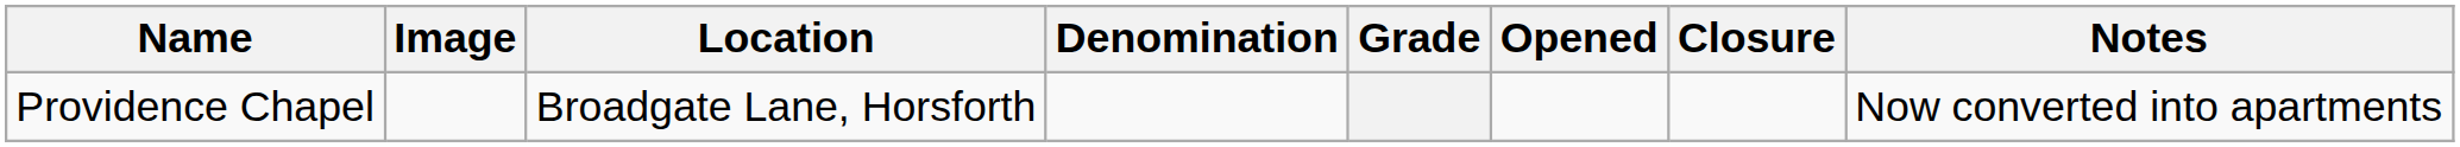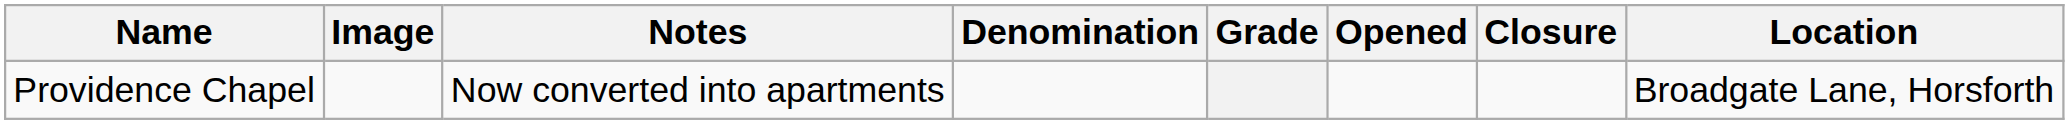 <table class="wikitable sortable">
 <tr>
 <th>Name</th>
 <th class="unsortable">Image</th>
-<th>Location</th>
+<th class="unsortable">Notes</th>
 <th>Denomination</th>
 <th>Grade</th>
 <th>Opened</th>
 <th>Closure</th>
-<th class="unsortable">Notes</th>
+<th>Location</th>
 </tr>
 <tr>
 <td>Providence Chapel</td>
 <td></td>
-<td>Broadgate Lane, Horsforth</td>
+<td>Now converted into apartments</td>
 <td></td>
 <th></th>
 <td></td>
 <td></td>
-<td>Now converted into apartments</td>
+<td>Broadgate Lane, Horsforth</td>
 </tr>
 </table>
